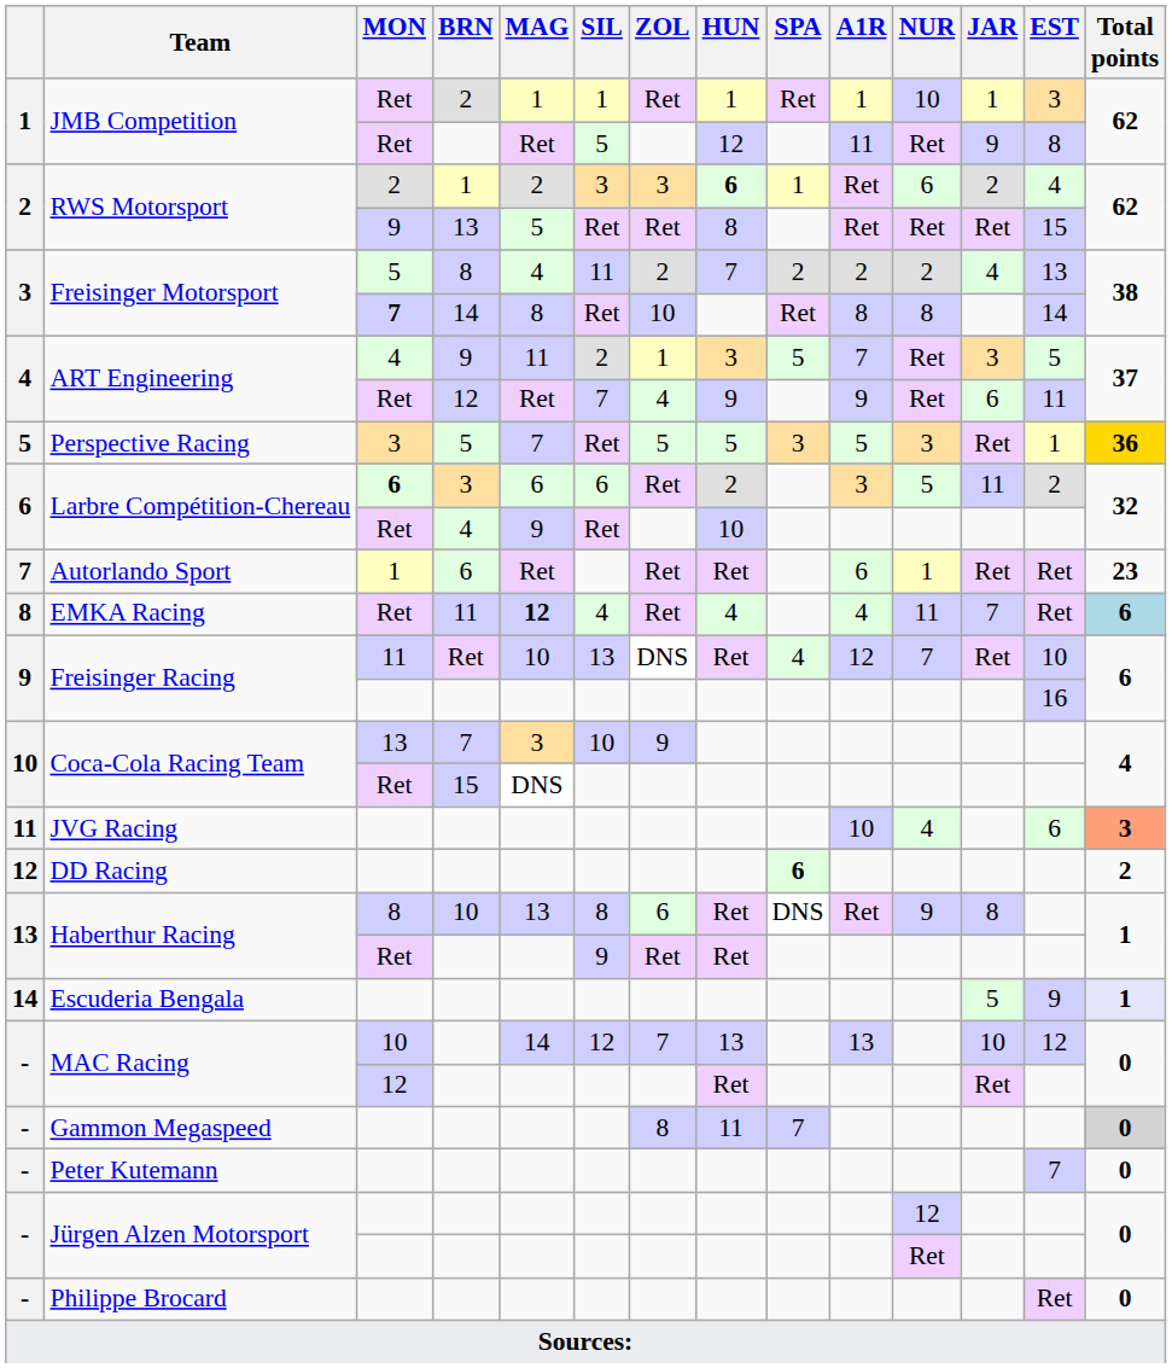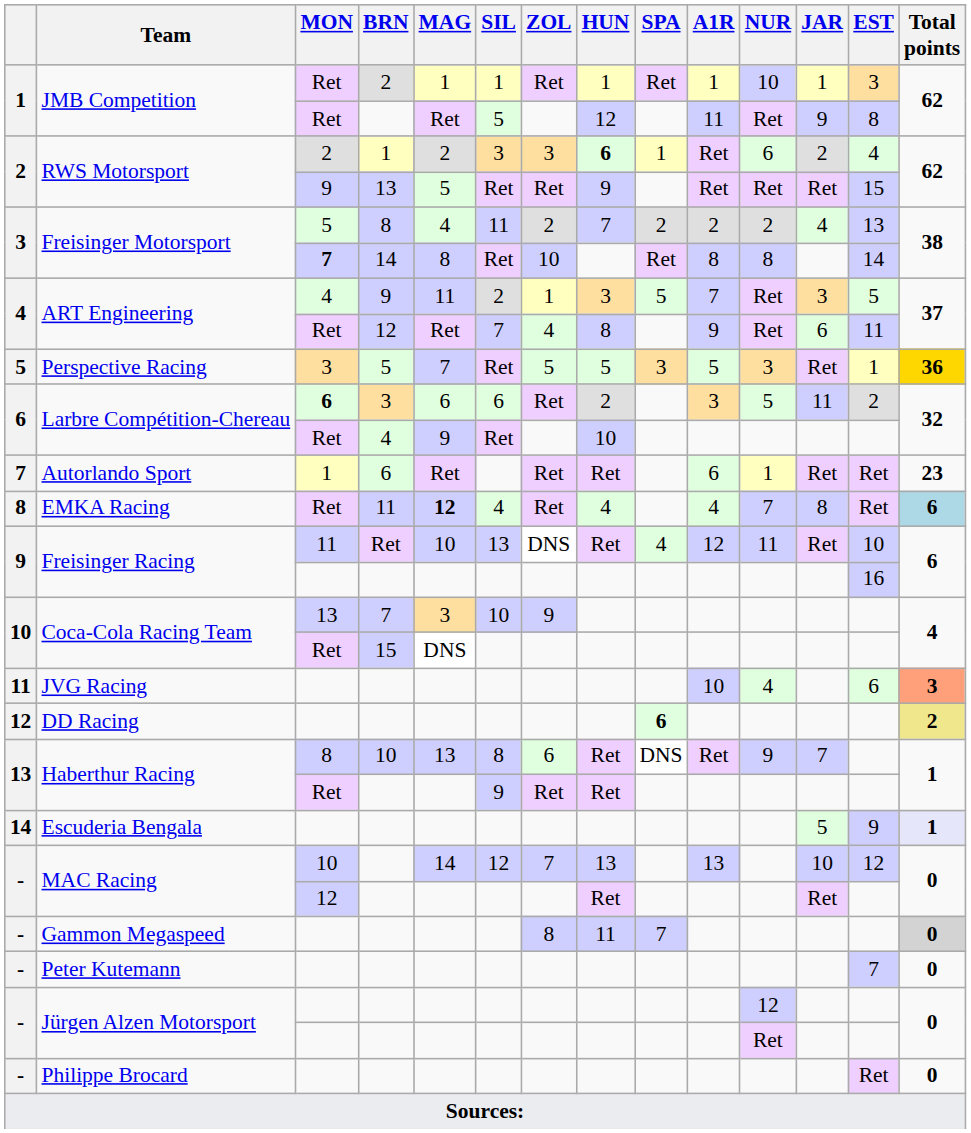 <table class="wikitable" style="font-size: 85%; text-align:center;">
 <tr valign="top">
 <th valign=middle></th>
 <th valign=middle>Team</th>
 <th><a href='#'>MON</a><br></th>
 <th><a href='#'>BRN</a><br></th>
 <th><a href='#'>MAG</a><br></th>
 <th><a href='#'>SIL</a><br></th>
 <th><a href='#'>ZOL</a><br></th>
 <th><a href='#'>HUN</a><br></th>
 <th><a href='#'>SPA</a><br></th>
 <th><a href='#'>A1R</a><br></th>
 <th><a href='#'>NUR</a><br></th>
 <th><a href='#'>JAR</a><br></th>
 <th><a href='#'>EST</a><br></th>
 <th valign=middle>Total<br>points</th>
 </tr>
 <tr>
 <th rowspan=2>1</th>
 <td rowspan=2 align=left> <a href='#'>JMB Competition</a></td>
 <td style="background:#EFCFFF;">Ret</td>
 <td style="background:#DFDFDF;">2</td>
 <td style="background:#FFFFBF;">1</td>
 <td style="background:#FFFFBF;">1</td>
 <td style="background:#EFCFFF;">Ret</td>
 <td style="background:#FFFFBF;">1</td>
 <td style="background:#EFCFFF;">Ret</td>
 <td style="background:#FFFFBF;">1</td>
 <td style="background:#CFCFFF;">10</td>
 <td style="background:#FFFFBF;">1</td>
 <td style="background:#FFDF9F;">3</td>
 <td rowspan=2><strong>62</strong></td>
 </tr>
 <tr>
 <td style="background:#EFCFFF;">Ret</td>
 <td></td>
 <td style="background:#EFCFFF;">Ret</td>
 <td style="background:#DFFFDF;">5</td>
 <td></td>
 <td style="background:#CFCFFF;">12</td>
 <td></td>
 <td style="background:#CFCFFF;">11</td>
 <td style="background:#EFCFFF;">Ret</td>
 <td style="background:#CFCFFF;">9</td>
 <td style="background:#CFCFFF;">8</td>
 </tr>
 <tr>
 <th rowspan=2>2</th>
 <td rowspan=2 align=left> <a href='#'>RWS Motorsport</a></td>
 <td style="background:#DFDFDF;">2</td>
 <td style="background:#FFFFBF;">1</td>
 <td style="background:#DFDFDF;">2</td>
 <td style="background:#FFDF9F;">3</td>
 <td style="background:#FFDF9F;">3</td>
 <td style="background:#DFFFDF;"><strong>6</strong></td>
 <td style="background:#FFFFBF;">1</td>
 <td style="background:#EFCFFF;">Ret</td>
 <td style="background:#DFFFDF;">6</td>
 <td style="background:#DFDFDF;">2</td>
 <td style="background:#DFFFDF;">4</td>
 <td rowspan=2><strong>62</strong></td>
 </tr>
 <tr>
 <td style="background:#CFCFFF;">9</td>
 <td style="background:#CFCFFF;">13</td>
 <td style="background:#DFFFDF;">5</td>
 <td style="background:#EFCFFF;">Ret</td>
 <td style="background:#EFCFFF;">Ret</td>
-<td style="background:#CFCFFF;">8</td>
+<td style="background:#CFCFFF;">9</td>
 <td></td>
 <td style="background:#EFCFFF;">Ret</td>
 <td style="background:#EFCFFF;">Ret</td>
 <td style="background:#EFCFFF;">Ret</td>
 <td style="background:#CFCFFF;">15</td>
 </tr>
 <tr>
 <th rowspan=2>3</th>
 <td rowspan=2 align=left> <a href='#'>Freisinger Motorsport</a></td>
 <td style="background:#DFFFDF;">5</td>
 <td style="background:#CFCFFF;">8</td>
 <td style="background:#DFFFDF;">4</td>
 <td style="background:#CFCFFF;">11</td>
 <td style="background:#DFDFDF;">2</td>
 <td style="background:#CFCFFF;">7</td>
 <td style="background:#DFDFDF;">2</td>
 <td style="background:#DFDFDF;">2</td>
 <td style="background:#DFDFDF;">2</td>
 <td style="background:#DFFFDF;">4</td>
 <td style="background:#CFCFFF;">13</td>
 <td rowspan=2><strong>38</strong></td>
 </tr>
 <tr>
 <td style="background:#CFCFFF;"><strong>7</strong></td>
 <td style="background:#CFCFFF;">14</td>
 <td style="background:#CFCFFF;">8</td>
 <td style="background:#EFCFFF;">Ret</td>
 <td style="background:#CFCFFF;">10</td>
 <td></td>
 <td style="background:#EFCFFF;">Ret</td>
 <td style="background:#CFCFFF;">8</td>
 <td style="background:#CFCFFF;">8</td>
 <td></td>
 <td style="background:#CFCFFF;">14</td>
 </tr>
 <tr>
 <th rowspan=2>4</th>
 <td rowspan=2 align=left> <a href='#'>ART Engineering</a></td>
 <td style="background:#DFFFDF;">4</td>
 <td style="background:#CFCFFF;">9</td>
 <td style="background:#CFCFFF;">11</td>
 <td style="background:#DFDFDF;">2</td>
 <td style="background:#FFFFBF;">1</td>
 <td style="background:#FFDF9F;">3</td>
 <td style="background:#DFFFDF;">5</td>
 <td style="background:#CFCFFF;">7</td>
 <td style="background:#EFCFFF;">Ret</td>
 <td style="background:#FFDF9F;">3</td>
 <td style="background:#DFFFDF;">5</td>
 <td rowspan=2><strong>37</strong></td>
 </tr>
 <tr>
 <td style="background:#EFCFFF;">Ret</td>
 <td style="background:#CFCFFF;">12</td>
 <td style="background:#EFCFFF;">Ret</td>
 <td style="background:#CFCFFF;">7</td>
 <td style="background:#DFFFDF;">4</td>
-<td style="background:#CFCFFF;">9</td>
+<td style="background:#CFCFFF;">8</td>
 <td></td>
 <td style="background:#CFCFFF;">9</td>
 <td style="background:#EFCFFF;">Ret</td>
 <td style="background:#DFFFDF;">6</td>
 <td style="background:#CFCFFF;">11</td>
 </tr>
 <tr>
 <th>5</th>
 <td align=left> <a href='#'>Perspective Racing</a></td>
 <td style="background:#FFDF9F;">3</td>
 <td style="background:#DFFFDF;">5</td>
 <td style="background:#CFCFFF;">7</td>
 <td style="background:#EFCFFF;">Ret</td>
 <td style="background:#DFFFDF;">5</td>
 <td style="background:#DFFFDF;">5</td>
 <td style="background:#FFDF9F;">3</td>
 <td style="background:#DFFFDF;">5</td>
 <td style="background:#FFDF9F;">3</td>
 <td style="background:#EFCFFF;">Ret</td>
 <td style="background:#FFFFBF;">1</td>
 <td style="background: gold;"><strong>36</strong></td>
 </tr>
 <tr>
 <th rowspan=2>6</th>
 <td rowspan=2 align=left> <a href='#'>Larbre Compétition-Chereau</a></td>
 <td style="background:#DFFFDF;"><strong>6</strong></td>
 <td style="background:#FFDF9F;">3</td>
 <td style="background:#DFFFDF;">6</td>
 <td style="background:#DFFFDF;">6</td>
 <td style="background:#EFCFFF;">Ret</td>
 <td style="background:#DFDFDF;">2</td>
 <td></td>
 <td style="background:#FFDF9F;">3</td>
 <td style="background:#DFFFDF;">5</td>
 <td style="background:#CFCFFF;">11</td>
 <td style="background:#DFDFDF;">2</td>
 <td rowspan=2><strong>32</strong></td>
 </tr>
 <tr>
 <td style="background:#EFCFFF;">Ret</td>
 <td style="background:#DFFFDF;">4</td>
 <td style="background:#CFCFFF;">9</td>
 <td style="background:#EFCFFF;">Ret</td>
 <td></td>
 <td style="background:#CFCFFF;">10</td>
 <td></td>
 <td></td>
 <td></td>
 <td></td>
 <td></td>
 </tr>
 <tr>
 <th>7</th>
 <td align=left> <a href='#'>Autorlando Sport</a></td>
 <td style="background:#FFFFBF;">1</td>
 <td style="background:#DFFFDF;">6</td>
 <td style="background:#EFCFFF;">Ret</td>
 <td></td>
 <td style="background:#EFCFFF;">Ret</td>
 <td style="background:#EFCFFF;">Ret</td>
 <td></td>
 <td style="background:#DFFFDF;">6</td>
 <td style="background:#FFFFBF;">1</td>
 <td style="background:#EFCFFF;">Ret</td>
 <td style="background:#EFCFFF;">Ret</td>
 <td align=center><strong>23</strong></td>
 </tr>
 <tr>
 <th>8</th>
 <td align=left> <a href='#'>EMKA Racing</a></td>
 <td style="background:#EFCFFF;">Ret</td>
 <td style="background:#CFCFFF;">11</td>
 <td style="background:#CFCFFF;"><strong>12</strong></td>
 <td style="background:#DFFFDF;">4</td>
 <td style="background:#EFCFFF;">Ret</td>
 <td style="background:#DFFFDF;">4</td>
 <td></td>
 <td style="background:#DFFFDF;">4</td>
-<td style="background:#CFCFFF;">11</td>
 <td style="background:#CFCFFF;">7</td>
+<td style="background:#CFCFFF;">8</td>
 <td style="background:#EFCFFF;">Ret</td>
 <td style="background: lightblue;"><strong>6</strong></td>
 </tr>
 <tr>
 <th rowspan=2>9</th>
 <td rowspan=2 align=left> <a href='#'>Freisinger Racing</a></td>
 <td style="background:#CFCFFF;">11</td>
 <td style="background:#EFCFFF;">Ret</td>
 <td style="background:#CFCFFF;">10</td>
 <td style="background:#CFCFFF;">13</td>
 <td style="background:#FFFFFF;">DNS</td>
 <td style="background:#EFCFFF;">Ret</td>
 <td style="background:#DFFFDF;">4</td>
 <td style="background:#CFCFFF;">12</td>
-<td style="background:#CFCFFF;">7</td>
+<td style="background:#CFCFFF;">11</td>
 <td style="background:#EFCFFF;">Ret</td>
 <td style="background:#CFCFFF;">10</td>
 <td rowspan=2><strong>6</strong></td>
 </tr>
 <tr>
 <td></td>
 <td></td>
 <td></td>
 <td></td>
 <td></td>
 <td></td>
 <td></td>
 <td></td>
 <td></td>
 <td></td>
 <td style="background:#CFCFFF;">16</td>
 </tr>
 <tr>
 <th rowspan=2>10</th>
 <td rowspan=2 align=left> <a href='#'>Coca-Cola Racing Team</a></td>
 <td style="background:#CFCFFF;">13</td>
 <td style="background:#CFCFFF;">7</td>
 <td style="background:#FFDF9F;">3</td>
 <td style="background:#CFCFFF;">10</td>
 <td style="background:#CFCFFF;">9</td>
 <td></td>
 <td></td>
 <td></td>
 <td></td>
 <td></td>
 <td></td>
 <td rowspan=2><strong>4</strong></td>
 </tr>
 <tr>
 <td style="background:#EFCFFF;">Ret</td>
 <td style="background:#CFCFFF;">15</td>
 <td style="background:#FFFFFF;">DNS</td>
 <td></td>
 <td></td>
 <td></td>
 <td></td>
 <td></td>
 <td></td>
 <td></td>
 <td></td>
 </tr>
 <tr>
 <th>11</th>
 <td align=left> <a href='#'>JVG Racing</a></td>
 <td></td>
 <td></td>
 <td></td>
 <td></td>
 <td></td>
 <td></td>
 <td></td>
 <td style="background:#CFCFFF;">10</td>
 <td style="background:#DFFFDF;">4</td>
 <td></td>
 <td style="background:#DFFFDF;">6</td>
 <td style="background: lightsalmon;"><strong>3</strong></td>
 </tr>
 <tr>
 <th>12</th>
 <td align=left> <a href='#'>DD Racing</a></td>
 <td></td>
 <td></td>
 <td></td>
 <td></td>
 <td></td>
 <td></td>
 <td style="background:#DFFFDF;"><strong>6</strong></td>
 <td></td>
 <td></td>
 <td></td>
 <td></td>
-<td><strong>2</strong></td>
+<td style="background: khaki;"><strong>2</strong></td>
 </tr>
 <tr>
 <th rowspan=2>13</th>
 <td rowspan=2 align=left> <a href='#'>Haberthur Racing</a></td>
 <td style="background:#CFCFFF;">8</td>
 <td style="background:#CFCFFF;">10</td>
 <td style="background:#CFCFFF;">13</td>
 <td style="background:#CFCFFF;">8</td>
 <td style="background:#DFFFDF;">6</td>
 <td style="background:#EFCFFF;">Ret</td>
 <td style="background:#FFFFFF;">DNS</td>
 <td style="background:#EFCFFF;">Ret</td>
 <td style="background:#CFCFFF;">9</td>
-<td style="background:#CFCFFF;">8</td>
+<td style="background:#CFCFFF;">7</td>
 <td></td>
 <td rowspan=2><strong>1</strong></td>
 </tr>
 <tr>
 <td style="background:#EFCFFF;">Ret</td>
 <td></td>
 <td></td>
 <td style="background:#CFCFFF;">9</td>
 <td style="background:#EFCFFF;">Ret</td>
 <td style="background:#EFCFFF;">Ret</td>
 <td></td>
 <td></td>
 <td></td>
 <td></td>
 <td></td>
 </tr>
 <tr>
 <th>14</th>
 <td align=left> <a href='#'>Escuderia Bengala</a></td>
 <td></td>
 <td></td>
 <td></td>
 <td></td>
 <td></td>
 <td></td>
 <td></td>
 <td></td>
 <td></td>
 <td style="background:#DFFFDF;">5</td>
 <td style="background:#CFCFFF;">9</td>
 <td style="background: lavender;"><strong>1</strong></td>
 </tr>
 <tr>
 <th rowspan=2>-</th>
 <td rowspan=2 align=left> <a href='#'>MAC Racing</a></td>
 <td style="background:#CFCFFF;">10</td>
 <td></td>
 <td style="background:#CFCFFF;">14</td>
 <td style="background:#CFCFFF;">12</td>
 <td style="background:#CFCFFF;">7</td>
 <td style="background:#CFCFFF;">13</td>
 <td></td>
 <td style="background:#CFCFFF;">13</td>
 <td></td>
 <td style="background:#CFCFFF;">10</td>
 <td style="background:#CFCFFF;">12</td>
 <td rowspan=2><strong>0</strong></td>
 </tr>
 <tr>
 <td style="background:#CFCFFF;">12</td>
 <td></td>
 <td></td>
 <td></td>
 <td></td>
 <td style="background:#EFCFFF;">Ret</td>
 <td></td>
 <td></td>
 <td></td>
 <td style="background:#EFCFFF;">Ret</td>
 <td></td>
 </tr>
 <tr>
 <th>-</th>
 <td align=left> <a href='#'>Gammon Megaspeed</a></td>
 <td></td>
 <td></td>
 <td></td>
 <td></td>
 <td style="background:#CFCFFF;">8</td>
 <td style="background:#CFCFFF;">11</td>
 <td style="background:#CFCFFF;">7</td>
 <td></td>
 <td></td>
 <td></td>
 <td></td>
 <td style="background: lightgrey;"><strong>0</strong></td>
 </tr>
 <tr>
 <th>-</th>
 <td align=left> <a href='#'>Peter Kutemann</a></td>
 <td></td>
 <td></td>
 <td></td>
 <td></td>
 <td></td>
 <td></td>
 <td></td>
 <td></td>
 <td></td>
 <td></td>
 <td style="background:#CFCFFF;">7</td>
 <td><strong>0</strong></td>
 </tr>
 <tr>
 <th rowspan=2>-</th>
 <td rowspan=2 align=left> <a href='#'>Jürgen Alzen Motorsport</a></td>
 <td></td>
 <td></td>
 <td></td>
 <td></td>
 <td></td>
 <td></td>
 <td></td>
 <td></td>
 <td style="background:#CFCFFF;">12</td>
 <td></td>
 <td></td>
 <td rowspan=2><strong>0</strong></td>
 </tr>
 <tr>
 <td></td>
 <td></td>
 <td></td>
 <td></td>
 <td></td>
 <td></td>
 <td></td>
 <td></td>
 <td style="background:#EFCFFF;">Ret</td>
 <td></td>
 <td></td>
 </tr>
 <tr>
 <th>-</th>
 <td align=left> <a href='#'>Philippe Brocard</a></td>
 <td></td>
 <td></td>
 <td></td>
 <td></td>
 <td></td>
 <td></td>
 <td></td>
 <td></td>
 <td></td>
 <td></td>
 <td style="background:#EFCFFF;">Ret</td>
 <td><strong>0</strong></td>
 </tr>
 <tr class="sortbottom">
 <td colspan="15" style="background-color:#EAECF0;text-align:center"><strong>Sources:</strong></td>
 </tr>
 </table>
